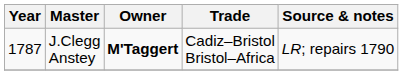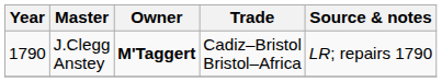 <table class=" wikitable">
 <tr>
 <th>Year</th>
 <th>Master</th>
 <th>Owner</th>
 <th>Trade</th>
 <th>Source & notes</th>
 </tr>
 <tr>
-<td>1787</td>
+<td>1790</td>
 <td>J.Clegg<br>Anstey</td>
 <td><strong>M'Taggert</strong></td>
 <td>Cadiz–Bristol<br>Bristol–Africa</td>
 <td><em>LR</em>; repairs 1790</td>
 </tr>
 <tr>
 </tr>
 </table>
